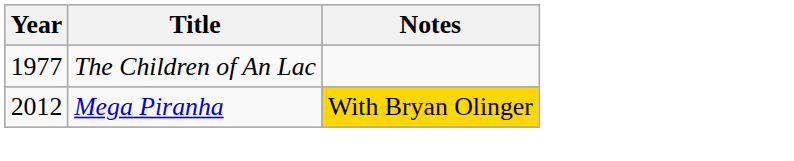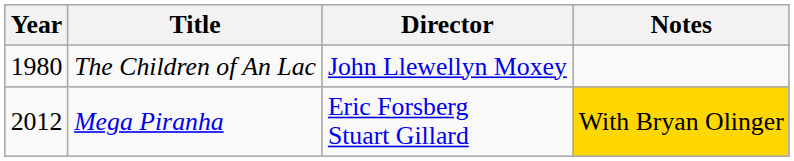 <table class="wikitable">
 <tr>
 <th>Year</th>
 <th>Title</th>
+<th>Director</th>
 <th>Notes</th>
 </tr>
 <tr>
-<td>1977</td>
+<td>1980</td>
 <td><em>The Children of An Lac</em></td>
+<td><a href='#'>John Llewellyn Moxey</a></td>
 <td></td>
 </tr>
 <tr>
 <td>2012</td>
 <td><em><a href='#'>Mega Piranha</a></em></td>
+<td><a href='#'>Eric Forsberg</a><br><a href='#'>Stuart Gillard</a></td>
 <td style="background: gold;">With Bryan Olinger</td>
 </tr>
 </table>
